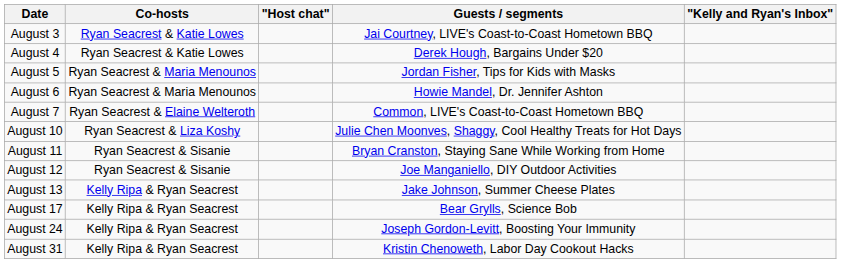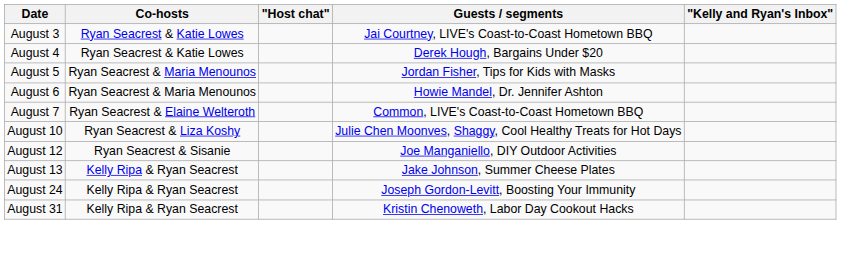 <table class="wikitable sortable" style="text-align:center;">
 <tr>
 <th>Date</th>
 <th>Co-hosts</th>
 <th>"Host chat"</th>
 <th>Guests / segments</th>
 <th>"Kelly and Ryan's Inbox"</th>
 </tr>
 <tr>
 <td>August 3</td>
 <td><a href='#'>Ryan Seacrest</a> & <a href='#'>Katie Lowes</a></td>
 <td></td>
 <td><a href='#'>Jai Courtney</a>, LIVE's Coast-to-Coast Hometown BBQ</td>
 <td></td>
 </tr>
 <tr>
 <td>August 4</td>
 <td>Ryan Seacrest & Katie Lowes</td>
 <td></td>
 <td><a href='#'>Derek Hough</a>, Bargains Under $20</td>
 <td></td>
 </tr>
 <tr>
 <td>August 5</td>
 <td>Ryan Seacrest & <a href='#'>Maria Menounos</a></td>
 <td></td>
 <td><a href='#'>Jordan Fisher</a>, Tips for Kids with Masks</td>
 <td></td>
 </tr>
 <tr>
 <td>August 6</td>
 <td>Ryan Seacrest & Maria Menounos</td>
 <td></td>
 <td><a href='#'>Howie Mandel</a>, Dr. Jennifer Ashton</td>
 <td></td>
 </tr>
 <tr>
 <td>August 7</td>
 <td>Ryan Seacrest & <a href='#'>Elaine Welteroth</a></td>
 <td></td>
 <td><a href='#'>Common</a>, LIVE's Coast-to-Coast Hometown BBQ</td>
 <td></td>
 </tr>
 <tr>
 <td>August 10</td>
 <td>Ryan Seacrest & <a href='#'>Liza Koshy</a></td>
 <td></td>
 <td><a href='#'>Julie Chen Moonves</a>, <a href='#'>Shaggy</a>, Cool Healthy Treats for Hot Days</td>
 <td></td>
 </tr>
 <tr>
-<td>August 11</td>
-<td>Ryan Seacrest & Sisanie</td>
-<td></td>
-<td><a href='#'>Bryan Cranston</a>, Staying Sane While Working from Home</td>
-<td></td>
-</tr>
-<tr>
 <td>August 12</td>
 <td>Ryan Seacrest & Sisanie</td>
 <td></td>
 <td><a href='#'>Joe Manganiello</a>, DIY Outdoor Activities</td>
 <td></td>
 </tr>
 <tr>
 <td>August 13</td>
 <td><a href='#'>Kelly Ripa</a> & Ryan Seacrest</td>
 <td></td>
 <td><a href='#'>Jake Johnson</a>, Summer Cheese Plates</td>
-<td></td>
-</tr>
-<tr>
-<td>August 17</td>
-<td>Kelly Ripa & Ryan Seacrest</td>
-<td></td>
-<td><a href='#'>Bear Grylls</a>, Science Bob</td>
 <td></td>
 </tr>
 <tr>
 <td>August 24</td>
 <td>Kelly Ripa & Ryan Seacrest</td>
 <td></td>
 <td><a href='#'>Joseph Gordon-Levitt</a>, Boosting Your Immunity</td>
 <td></td>
 </tr>
 <tr>
 <td>August 31</td>
 <td>Kelly Ripa & Ryan Seacrest</td>
 <td></td>
 <td><a href='#'>Kristin Chenoweth</a>, Labor Day Cookout Hacks</td>
 <td></td>
 </tr>
 </table>
